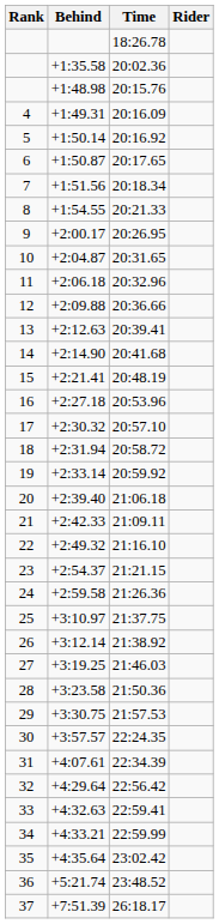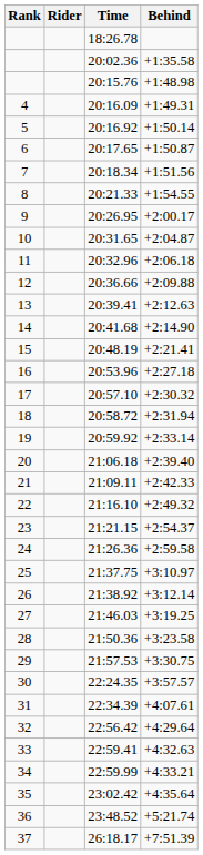 <table class="wikitable sortable" style="text-align: center">
 <tr>
 <th>Rank</th>
+<th>Rider</th>
+<th>Time</th>
 <th>Behind</th>
-<th>Time</th>
-<th>Rider</th>
 </tr>
 <tr>
 <td></td>
+<td align="left"></td>
+<td>18:26.78</td>
 <td></td>
-<td>18:26.78</td>
-<td align="left"></td>
 </tr>
 <tr>
 <td></td>
+<td align="left"></td>
+<td>20:02.36</td>
 <td>+1:35.58</td>
-<td>20:02.36</td>
-<td align="left"></td>
 </tr>
 <tr>
 <td></td>
+<td align="left"></td>
+<td>20:15.76</td>
 <td>+1:48.98</td>
-<td>20:15.76</td>
-<td align="left"></td>
 </tr>
 <tr>
 <td>4</td>
+<td align="left"></td>
+<td>20:16.09</td>
 <td>+1:49.31</td>
-<td>20:16.09</td>
-<td align="left"></td>
 </tr>
 <tr>
 <td>5</td>
+<td align="left"></td>
+<td>20:16.92</td>
 <td>+1:50.14</td>
-<td>20:16.92</td>
-<td align="left"></td>
 </tr>
 <tr>
 <td>6</td>
+<td align="left"></td>
+<td>20:17.65</td>
 <td>+1:50.87</td>
-<td>20:17.65</td>
-<td align="left"></td>
 </tr>
 <tr>
 <td>7</td>
+<td align="left"></td>
+<td>20:18.34</td>
 <td>+1:51.56</td>
-<td>20:18.34</td>
-<td align="left"></td>
 </tr>
 <tr>
 <td>8</td>
+<td align="left"></td>
+<td>20:21.33</td>
 <td>+1:54.55</td>
-<td>20:21.33</td>
-<td align="left"></td>
 </tr>
 <tr>
 <td>9</td>
+<td align="left"></td>
+<td>20:26.95</td>
 <td>+2:00.17</td>
-<td>20:26.95</td>
-<td align="left"></td>
 </tr>
 <tr>
 <td>10</td>
+<td align="left"></td>
+<td>20:31.65</td>
 <td>+2:04.87</td>
-<td>20:31.65</td>
-<td align="left"></td>
 </tr>
 <tr>
 <td>11</td>
+<td align="left"></td>
+<td>20:32.96</td>
 <td>+2:06.18</td>
-<td>20:32.96</td>
-<td align="left"></td>
 </tr>
 <tr>
 <td>12</td>
+<td align="left"></td>
+<td>20:36.66</td>
 <td>+2:09.88</td>
-<td>20:36.66</td>
-<td align="left"></td>
 </tr>
 <tr>
 <td>13</td>
+<td align="left"></td>
+<td>20:39.41</td>
 <td>+2:12.63</td>
-<td>20:39.41</td>
-<td align="left"></td>
 </tr>
 <tr>
 <td>14</td>
+<td align="left"></td>
+<td>20:41.68</td>
 <td>+2:14.90</td>
-<td>20:41.68</td>
-<td align="left"></td>
 </tr>
 <tr>
 <td>15</td>
+<td align="left"></td>
+<td>20:48.19</td>
 <td>+2:21.41</td>
-<td>20:48.19</td>
-<td align="left"></td>
 </tr>
 <tr>
 <td>16</td>
+<td align="left"></td>
+<td>20:53.96</td>
 <td>+2:27.18</td>
-<td>20:53.96</td>
-<td align="left"></td>
 </tr>
 <tr>
 <td>17</td>
+<td align="left"></td>
+<td>20:57.10</td>
 <td>+2:30.32</td>
-<td>20:57.10</td>
-<td align="left"></td>
 </tr>
 <tr>
 <td>18</td>
+<td align="left"></td>
+<td>20:58.72</td>
 <td>+2:31.94</td>
-<td>20:58.72</td>
-<td align="left"></td>
 </tr>
 <tr>
 <td>19</td>
+<td align="left"></td>
+<td>20:59.92</td>
 <td>+2:33.14</td>
-<td>20:59.92</td>
-<td align="left"></td>
 </tr>
 <tr>
 <td>20</td>
+<td align="left"></td>
+<td>21:06.18</td>
 <td>+2:39.40</td>
-<td>21:06.18</td>
-<td align="left"></td>
 </tr>
 <tr>
 <td>21</td>
+<td align="left"></td>
+<td>21:09.11</td>
 <td>+2:42.33</td>
-<td>21:09.11</td>
-<td align="left"></td>
 </tr>
 <tr>
 <td>22</td>
+<td align="left"></td>
+<td>21:16.10</td>
 <td>+2:49.32</td>
-<td>21:16.10</td>
-<td align="left"></td>
 </tr>
 <tr>
 <td>23</td>
+<td align="left"></td>
+<td>21:21.15</td>
 <td>+2:54.37</td>
-<td>21:21.15</td>
-<td align="left"></td>
 </tr>
 <tr>
 <td>24</td>
+<td align="left"></td>
+<td>21:26.36</td>
 <td>+2:59.58</td>
-<td>21:26.36</td>
-<td align="left"></td>
 </tr>
 <tr>
 <td>25</td>
+<td align="left"></td>
+<td>21:37.75</td>
 <td>+3:10.97</td>
-<td>21:37.75</td>
-<td align="left"></td>
 </tr>
 <tr>
 <td>26</td>
+<td align="left"></td>
+<td>21:38.92</td>
 <td>+3:12.14</td>
-<td>21:38.92</td>
-<td align="left"></td>
 </tr>
 <tr>
 <td>27</td>
+<td align="left"></td>
+<td>21:46.03</td>
 <td>+3:19.25</td>
-<td>21:46.03</td>
-<td align="left"></td>
 </tr>
 <tr>
 <td>28</td>
+<td align="left"></td>
+<td>21:50.36</td>
 <td>+3:23.58</td>
-<td>21:50.36</td>
-<td align="left"></td>
 </tr>
 <tr>
 <td>29</td>
+<td align="left"></td>
+<td>21:57.53</td>
 <td>+3:30.75</td>
-<td>21:57.53</td>
-<td align="left"></td>
 </tr>
 <tr>
 <td>30</td>
+<td align="left"></td>
+<td>22:24.35</td>
 <td>+3:57.57</td>
-<td>22:24.35</td>
-<td align="left"></td>
 </tr>
 <tr>
 <td>31</td>
+<td align="left"></td>
+<td>22:34.39</td>
 <td>+4:07.61</td>
-<td>22:34.39</td>
-<td align="left"></td>
 </tr>
 <tr>
 <td>32</td>
+<td align="left"></td>
+<td>22:56.42</td>
 <td>+4:29.64</td>
-<td>22:56.42</td>
-<td align="left"></td>
 </tr>
 <tr>
 <td>33</td>
+<td align="left"></td>
+<td>22:59.41</td>
 <td>+4:32.63</td>
-<td>22:59.41</td>
-<td align="left"></td>
 </tr>
 <tr>
 <td>34</td>
+<td align="left"></td>
+<td>22:59.99</td>
 <td>+4:33.21</td>
-<td>22:59.99</td>
-<td align="left"></td>
 </tr>
 <tr>
 <td>35</td>
+<td align="left"></td>
+<td>23:02.42</td>
 <td>+4:35.64</td>
-<td>23:02.42</td>
-<td align="left"></td>
 </tr>
 <tr>
 <td>36</td>
+<td align="left"></td>
+<td>23:48.52</td>
 <td>+5:21.74</td>
-<td>23:48.52</td>
-<td align="left"></td>
 </tr>
 <tr>
 <td>37</td>
+<td align="left"></td>
+<td>26:18.17</td>
 <td>+7:51.39</td>
-<td>26:18.17</td>
-<td align="left"></td>
 </tr>
 </table>
